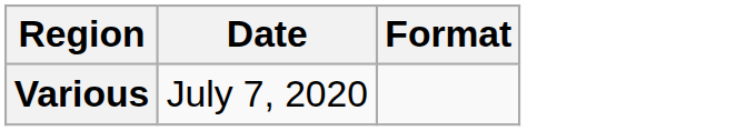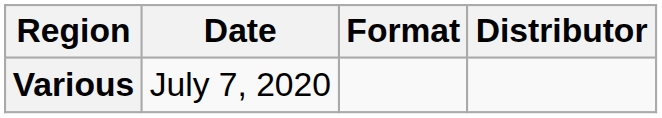 <table class="wikitable plainrowheaders">
 <tr>
 <th>Region</th>
 <th>Date</th>
 <th>Format</th>
+<th>Distributor</th>
 </tr>
 <tr>
 <th scope="row">Various</th>
 <td>July 7, 2020</td>
 <td></td>
+<td></td>
 </tr>
 </table>
